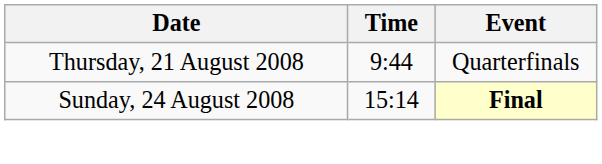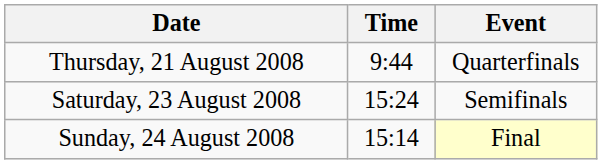 <table class="wikitable" style="text-align:center;">
 <tr>
 <th width="220">Date</th>
 <th width="50">Time</th>
 <th width="100">Event</th>
 </tr>
 <tr>
 <td>Thursday, 21 August 2008</td>
 <td>9:44</td>
 <td>Quarterfinals</td>
 </tr>
 <tr>
+<td>Saturday, 23 August 2008</td>
+<td>15:24</td>
+<td>Semifinals</td>
+</tr>
+<tr>
 <td>Sunday, 24 August 2008</td>
 <td>15:14</td>
-<td bgcolor="ffffcc"><strong>Final</strong></td>
+<td bgcolor="ffffcc">Final</td>
 </tr>
 </table>
